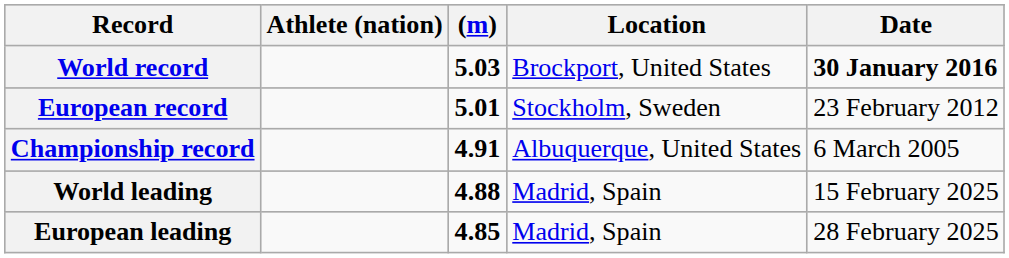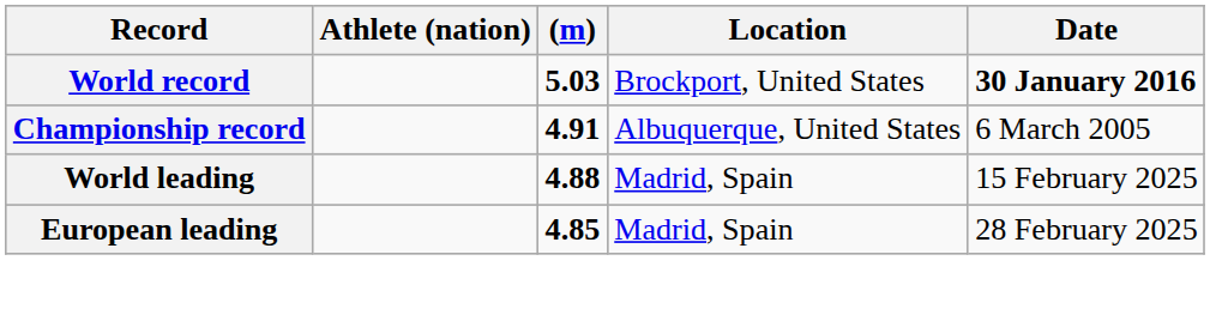 <table class="wikitable">
 <tr>
 <th scope="col">Record</th>
 <th scope="col">Athlete (nation)</th>
 <th scope="col"> (<a href='#'>m</a>)</th>
 <th scope="col">Location</th>
 <th scope="col">Date</th>
 </tr>
 <tr>
 <th scope="row"><a href='#'>World record</a></th>
 <td></td>
 <td align="center"><strong>5.03</strong></td>
 <td><a href='#'>Brockport</a>, United States</td>
 <td><strong>30 January 2016</strong></td>
-</tr>
-<tr>
-<th scope="row"><a href='#'>European record</a></th>
-<td></td>
-<td align="center"><strong>5.01</strong></td>
-<td><a href='#'>Stockholm</a>, Sweden</td>
-<td>23 February 2012</td>
 </tr>
 <tr>
 <th scope="row"><a href='#'>Championship record</a></th>
 <td></td>
 <td align="center"><strong>4.91</strong></td>
 <td><a href='#'>Albuquerque</a>, United States</td>
 <td>6 March 2005</td>
 </tr>
 <tr>
 <th scope="row">World leading</th>
 <td></td>
 <td align="center"><strong>4.88</strong></td>
 <td><a href='#'>Madrid</a>, Spain</td>
 <td>15 February 2025</td>
 </tr>
 <tr>
 <th scope="row">European leading</th>
 <td></td>
 <td align="center"><strong>4.85</strong></td>
 <td><a href='#'>Madrid</a>, Spain</td>
 <td>28 February 2025</td>
 </tr>
 </table>
